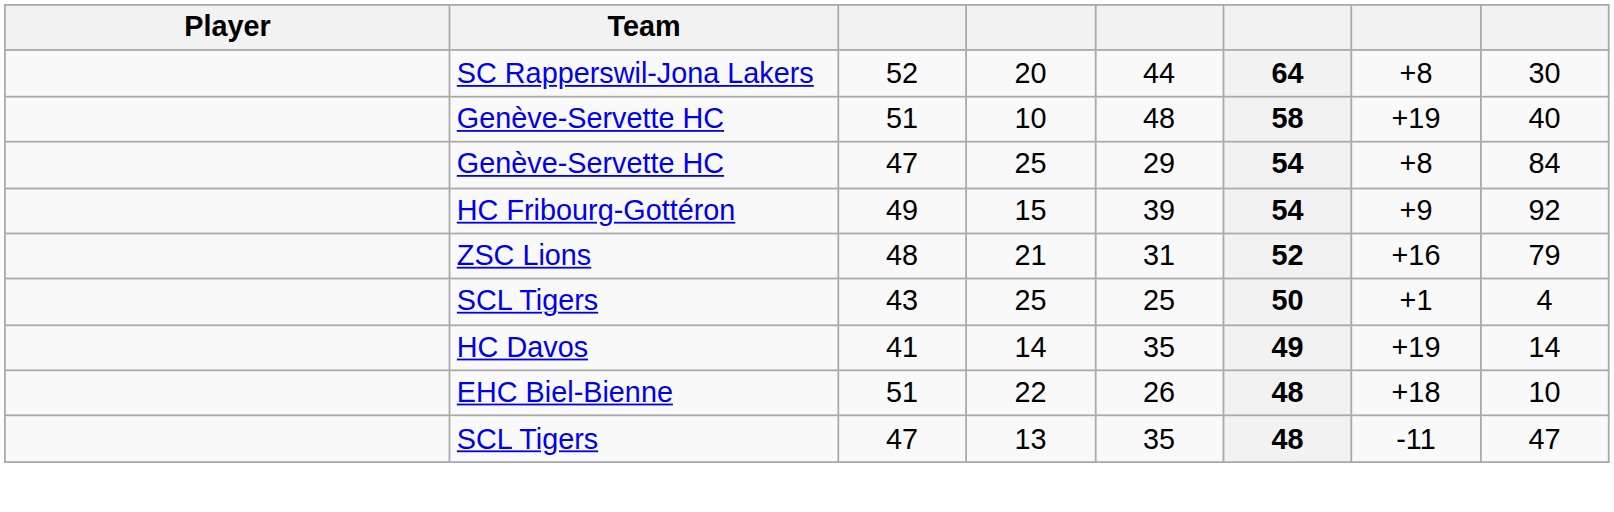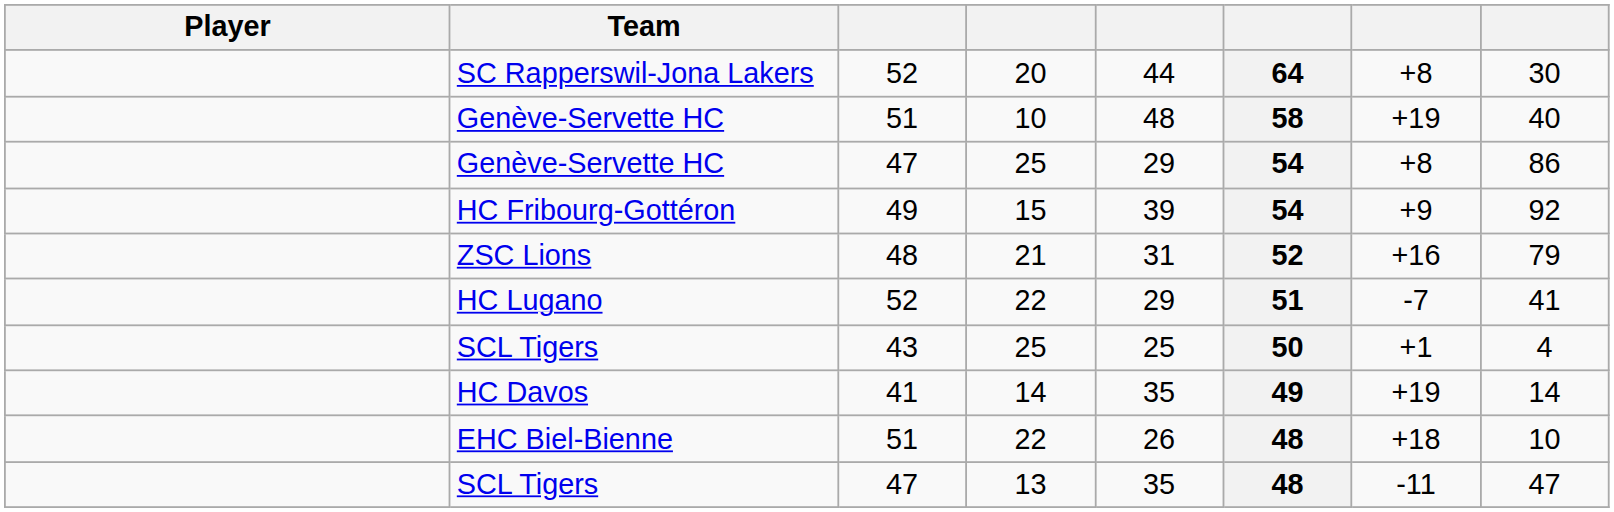 <table class="wikitable sortable" style="text-align: center">
 <tr>
 <th style="width: 15em;">Player</th>
 <th style="width: 13em;">Team</th>
 <th style="width: 4em;"></th>
 <th style="width: 4em;"></th>
 <th style="width: 4em;"></th>
 <th style="width: 4em;"></th>
 <th style="width: 4em;"></th>
 <th style="width: 4em;"></th>
 </tr>
 <tr>
 <td style="text-align:left;"> </td>
 <td style="text-align:left;"><a href='#'>SC Rapperswil-Jona Lakers</a></td>
 <td>52</td>
 <td>20</td>
 <td>44</td>
 <th>64</th>
 <td>+8</td>
 <td>30</td>
 </tr>
 <tr>
 <td style="text-align:left;"> </td>
 <td style="text-align:left;"><a href='#'>Genève-Servette HC</a></td>
 <td>51</td>
 <td>10</td>
 <td>48</td>
 <th>58</th>
 <td>+19</td>
 <td>40</td>
 </tr>
 <tr>
 <td style="text-align:left;"> </td>
 <td style="text-align:left;"><a href='#'>Genève-Servette HC</a></td>
 <td>47</td>
 <td>25</td>
 <td>29</td>
 <th>54</th>
 <td>+8</td>
-<td>84</td>
+<td>86</td>
 </tr>
 <tr>
 <td style="text-align:left;"> </td>
 <td style="text-align:left;"><a href='#'>HC Fribourg-Gottéron</a></td>
 <td>49</td>
 <td>15</td>
 <td>39</td>
 <th>54</th>
 <td>+9</td>
 <td>92</td>
 </tr>
 <tr>
 <td style="text-align:left;"> </td>
 <td style="text-align:left;"><a href='#'>ZSC Lions</a></td>
 <td>48</td>
 <td>21</td>
 <td>31</td>
 <th>52</th>
 <td>+16</td>
 <td>79</td>
+</tr>
+<tr>
+<td style="text-align:left;"> </td>
+<td style="text-align:left;"><a href='#'>HC Lugano</a></td>
+<td>52</td>
+<td>22</td>
+<td>29</td>
+<th>51</th>
+<td>-7</td>
+<td>41</td>
 </tr>
 <tr>
 <td style="text-align:left;"> </td>
 <td style="text-align:left;"><a href='#'>SCL Tigers</a></td>
 <td>43</td>
 <td>25</td>
 <td>25</td>
 <th>50</th>
 <td>+1</td>
 <td>4</td>
 </tr>
 <tr>
 <td style="text-align:left;"> </td>
 <td style="text-align:left;"><a href='#'>HC Davos</a></td>
 <td>41</td>
 <td>14</td>
 <td>35</td>
 <th>49</th>
 <td>+19</td>
 <td>14</td>
 </tr>
 <tr>
 <td style="text-align:left;"> </td>
 <td style="text-align:left;"><a href='#'>EHC Biel-Bienne</a></td>
 <td>51</td>
 <td>22</td>
 <td>26</td>
 <th>48</th>
 <td>+18</td>
 <td>10</td>
 </tr>
 <tr>
 <td style="text-align:left;"> </td>
 <td style="text-align:left;"><a href='#'>SCL Tigers</a></td>
 <td>47</td>
 <td>13</td>
 <td>35</td>
 <th>48</th>
 <td>-11</td>
 <td>47</td>
 </tr>
 </table>
